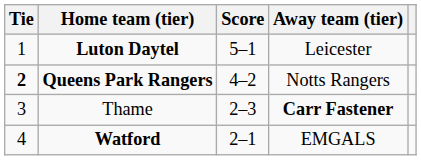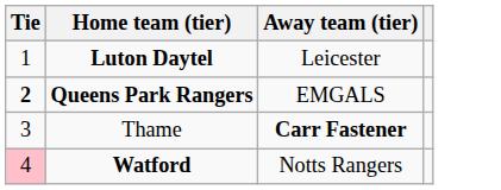 <table class="wikitable" style="text-align:center; font-size:85%">
 <tr>
 <th>Tie</th>
 <th>Home team (tier)</th>
-<th>Score</th>
 <th>Away team (tier)</th>
 <th></th>
 </tr>
 <tr>
 <td align="center">1</td>
 <td><strong>Luton Daytel</strong></td>
-<td align="center">5–1</td>
 <td>Leicester</td>
 <td></td>
 </tr>
 <tr>
 <td align="center"><strong>2</strong></td>
 <td><strong>Queens Park Rangers</strong></td>
-<td align="center">4–2</td>
-<td>Notts Rangers</td>
+<td>EMGALS</td>
 <td></td>
 </tr>
 <tr>
 <td align="center">3</td>
 <td>Thame</td>
-<td align="center">2–3</td>
 <td><strong>Carr Fastener</strong></td>
 <td></td>
 </tr>
 <tr>
-<td align="center">4</td>
+<td align="center" style="background: pink;">4</td>
 <td><strong>Watford</strong></td>
-<td align="center">2–1</td>
-<td>EMGALS</td>
+<td>Notts Rangers</td>
 <td></td>
 </tr>
 </table>
